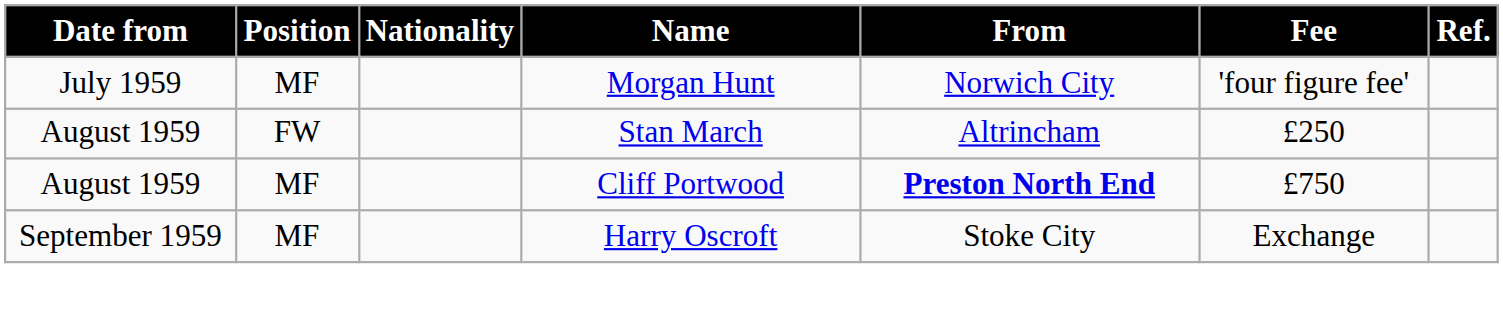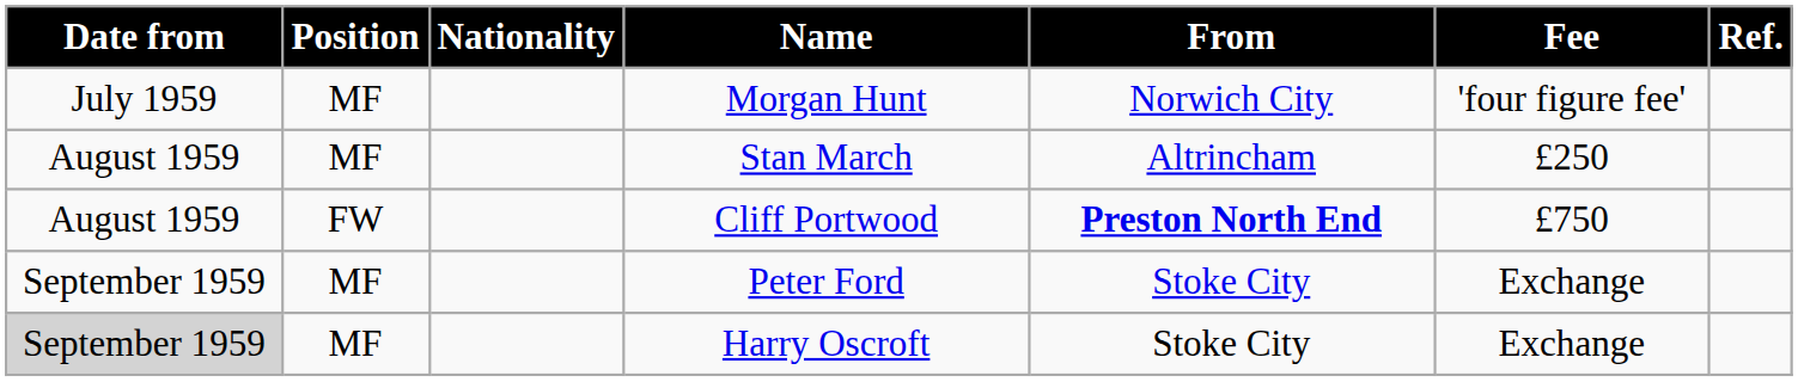 <table class="wikitable" style="text-align:center; font-size:90%; ">
 <tr>
 <th style="background:#000000; color:white; width:100px;">Date from</th>
 <th style="background:#000000; color:white; width:50px;">Position</th>
 <th style="background:#000000; color:white; width:50px;">Nationality</th>
 <th style="background:#000000; color:white; width:150px;">Name</th>
 <th style="background:#000000; color:white; width:150px;">From</th>
 <th style="background:#000000; color:white; width:100px;">Fee</th>
 <th style="background:#000000; color:white; width:25px;">Ref.</th>
 </tr>
 <tr>
 <td>July 1959</td>
 <td>MF</td>
 <td></td>
 <td><a href='#'>Morgan Hunt</a></td>
 <td><a href='#'>Norwich City</a></td>
 <td>'four figure fee'</td>
 <td></td>
 </tr>
 <tr>
 <td>August 1959</td>
-<td>FW</td>
+<td>MF</td>
 <td></td>
 <td><a href='#'>Stan March</a></td>
 <td><a href='#'>Altrincham</a></td>
 <td>£250</td>
 <td></td>
 </tr>
 <tr>
 <td>August 1959</td>
-<td>MF</td>
+<td>FW</td>
 <td></td>
 <td><a href='#'>Cliff Portwood</a></td>
 <td><strong><a href='#'>Preston North End</a></strong></td>
 <td>£750</td>
 <td></td>
 </tr>
 <tr>
 <td>September 1959</td>
 <td>MF</td>
 <td></td>
+<td><a href='#'>Peter Ford</a></td>
+<td><a href='#'>Stoke City</a></td>
+<td>Exchange</td>
+<td></td>
+</tr>
+<tr>
+<td style="background: lightgrey;">September 1959</td>
+<td>MF</td>
+<td></td>
 <td><a href='#'>Harry Oscroft</a></td>
 <td>Stoke City</td>
 <td>Exchange</td>
 <td></td>
 </tr>
 </table>
